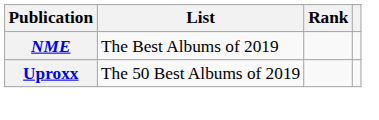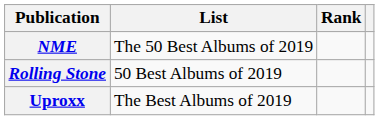 <table class="wikitable sortable plainrowheaders" style="border:none; margin:0;">
 <tr>
 <th scope="col">Publication</th>
 <th scope="col" class="unsortable">List</th>
 <th scope="col" data-sort-type="number">Rank</th>
 <th scope="col" class="unsortable"></th>
 </tr>
 <tr>
 <th scope="row"><em><a href='#'>NME</a></em></th>
-<td>The Best Albums of 2019</td>
+<td>The 50 Best Albums of 2019</td>
+<td></td>
+<td></td>
+</tr>
+<tr>
+<th scope="row"><em><a href='#'>Rolling Stone</a></em></th>
+<td>50 Best Albums of 2019</td>
 <td></td>
 <td></td>
 </tr>
 <tr>
 <th scope="row"><a href='#'>Uproxx</a></th>
-<td>The 50 Best Albums of 2019</td>
+<td>The Best Albums of 2019</td>
 <td></td>
 <td></td>
 </tr>
 </table>
